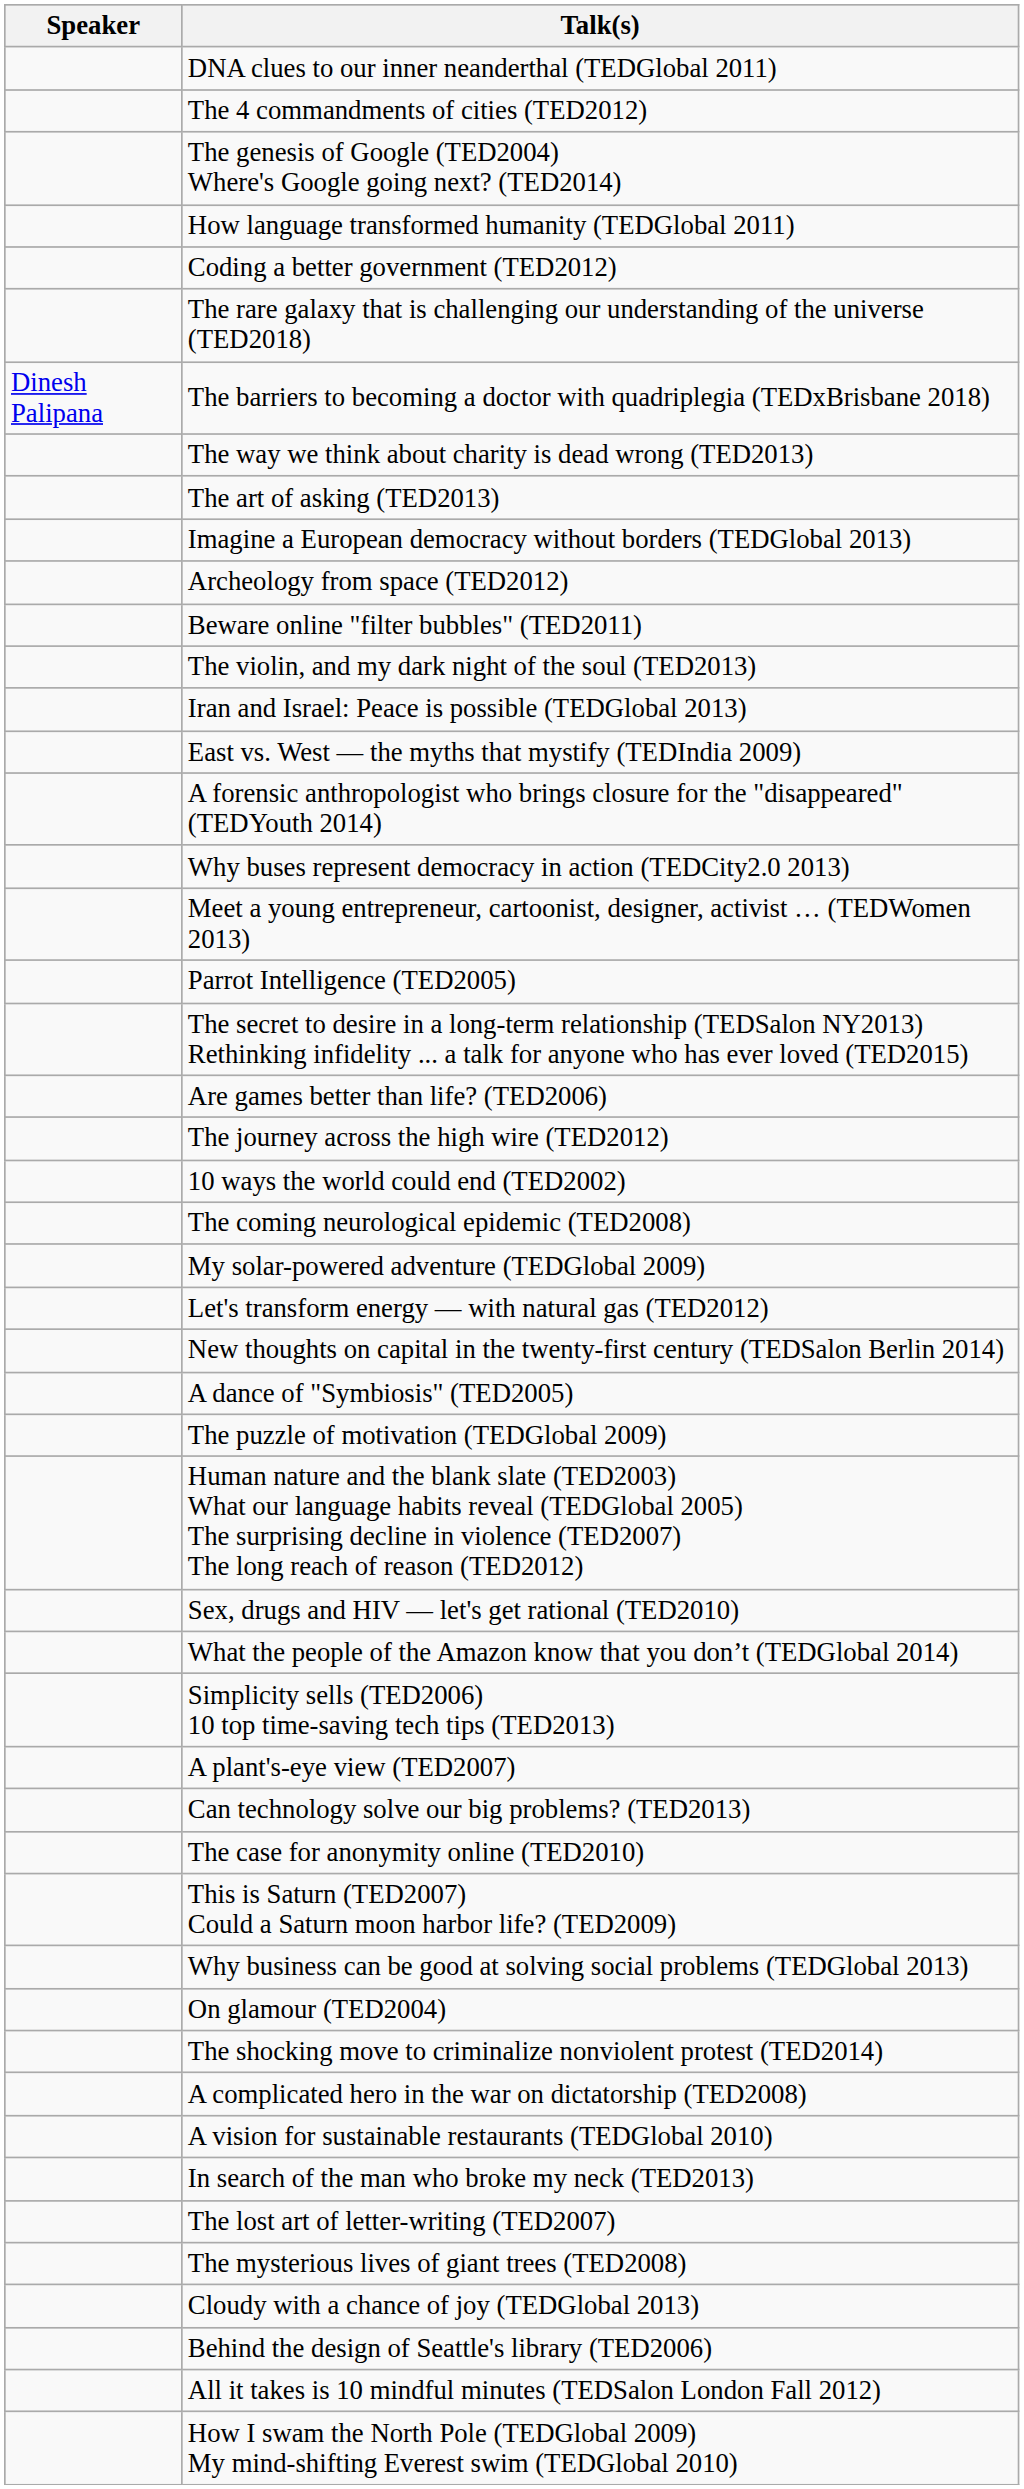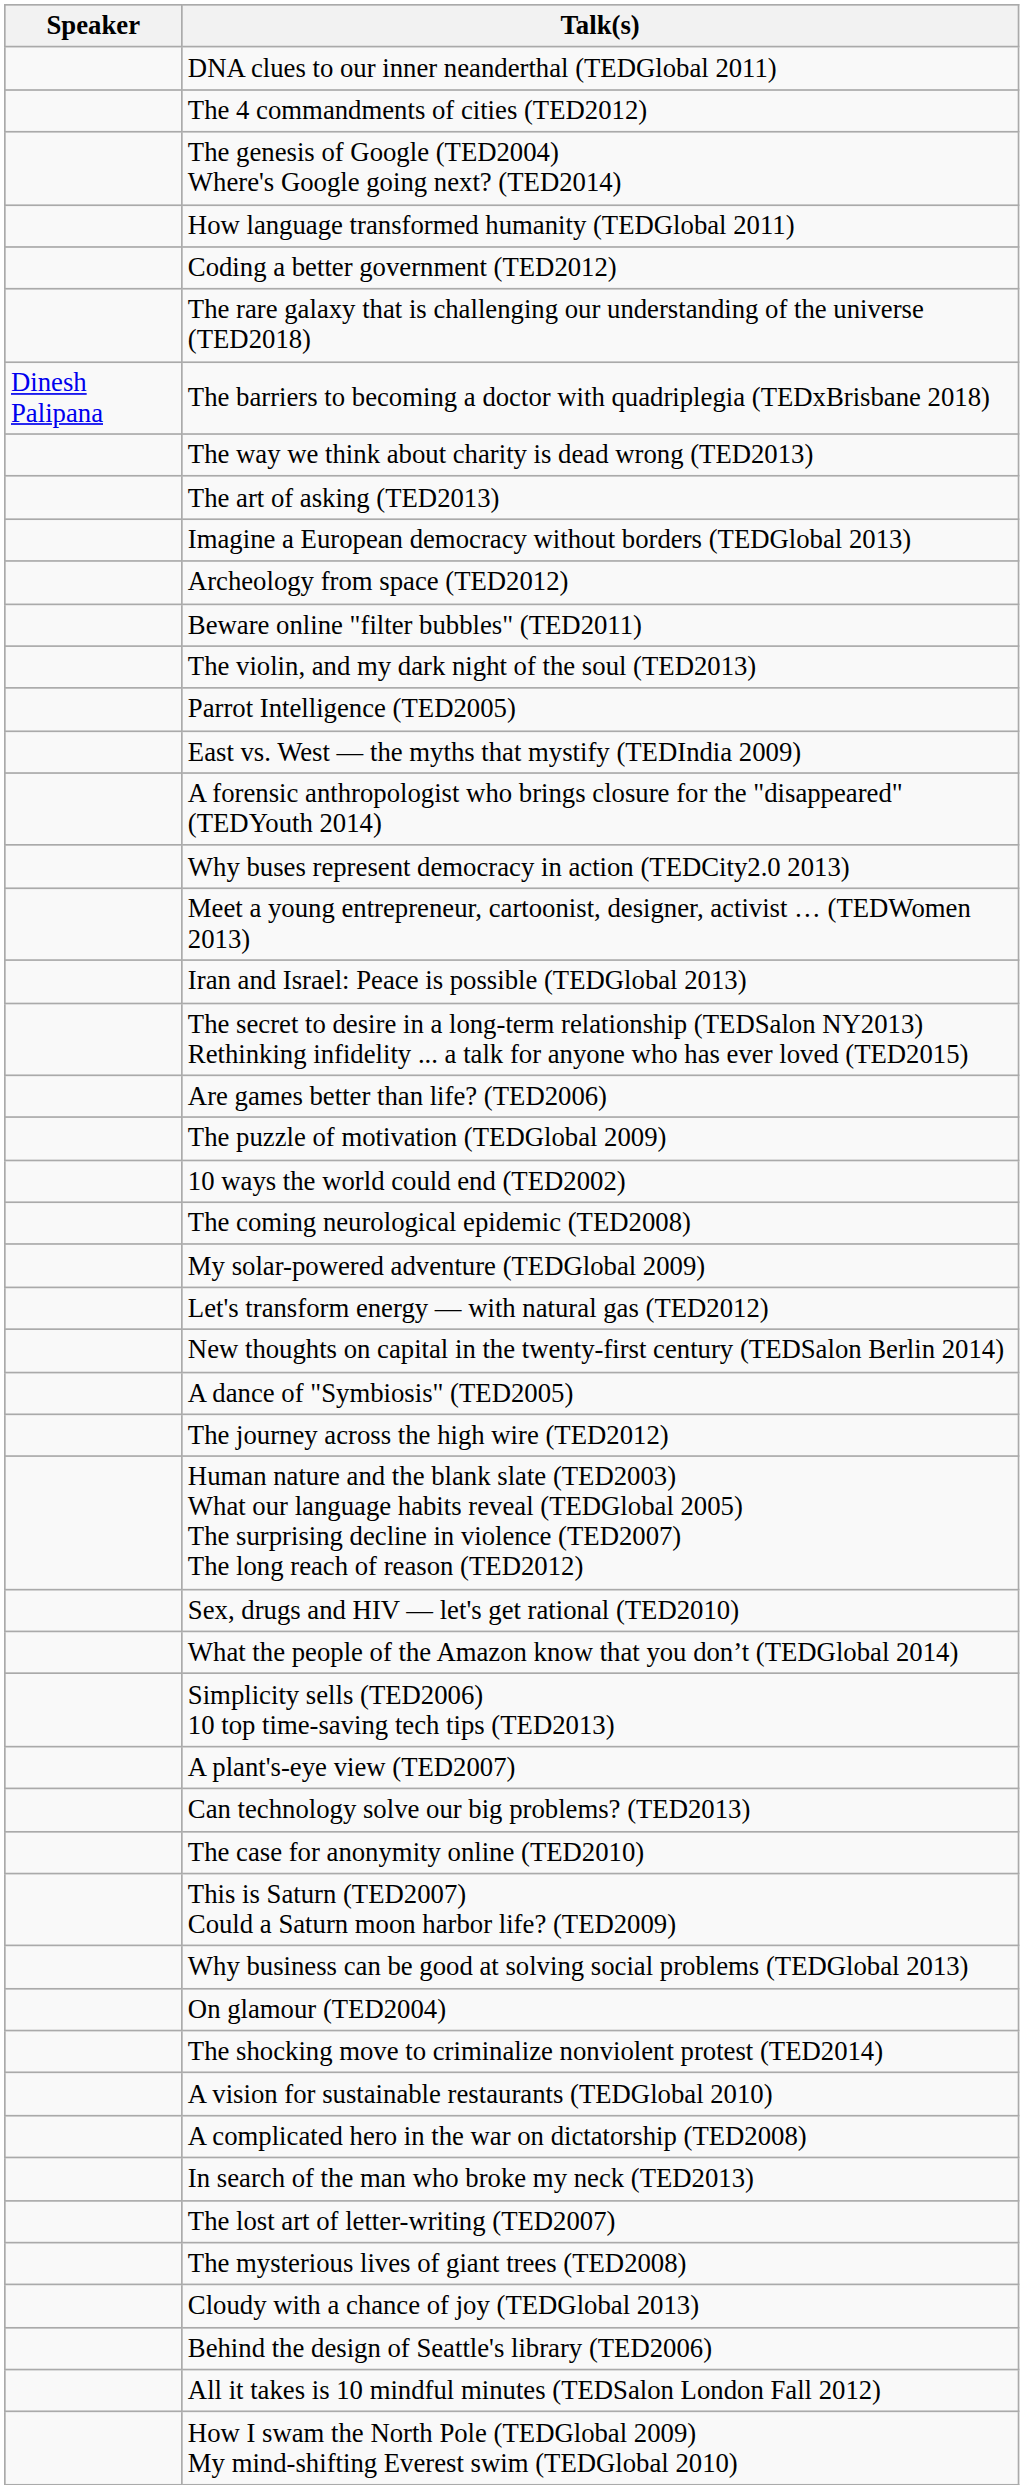 <table class='wikitable sortable'>
 <tr>
 <th>Speaker</th>
 <th>Talk(s)</th>
 </tr>
 <tr>
 <td></td>
 <td>DNA clues to our inner neanderthal (TEDGlobal 2011)</td>
 </tr>
 <tr>
 <td></td>
 <td>The 4 commandments of cities (TED2012)</td>
 </tr>
 <tr>
 <td></td>
 <td>The genesis of Google (TED2004)<br> Where's Google going next? (TED2014)</td>
 </tr>
 <tr>
 <td></td>
 <td>How language transformed humanity (TEDGlobal 2011)</td>
 </tr>
 <tr>
 <td></td>
 <td>Coding a better government (TED2012)</td>
 </tr>
 <tr>
 <td></td>
 <td>The rare galaxy that is challenging our understanding of the universe (TED2018)</td>
 </tr>
 <tr>
 <td><a href='#'>Dinesh Palipana</a></td>
 <td>The barriers to becoming a doctor with quadriplegia (TEDxBrisbane 2018)</td>
 </tr>
 <tr>
 <td></td>
 <td>The way we think about charity is dead wrong (TED2013)</td>
 </tr>
 <tr>
 <td></td>
 <td>The art of asking (TED2013)</td>
 </tr>
 <tr>
 <td></td>
 <td>Imagine a European democracy without borders (TEDGlobal 2013)</td>
 </tr>
 <tr>
 <td></td>
 <td>Archeology from space (TED2012)</td>
 </tr>
 <tr>
 <td></td>
 <td>Beware online "filter bubbles" (TED2011)</td>
 </tr>
 <tr>
 <td></td>
 <td>The violin, and my dark night of the soul (TED2013)</td>
 </tr>
 <tr>
 <td></td>
-<td>Iran and Israel: Peace is possible (TEDGlobal 2013)</td>
+<td>Parrot Intelligence (TED2005)</td>
 </tr>
 <tr>
 <td></td>
 <td>East vs. West — the myths that mystify (TEDIndia 2009)</td>
 </tr>
 <tr>
 <td></td>
 <td>A forensic anthropologist who brings closure for the "disappeared" (TEDYouth 2014)</td>
 </tr>
 <tr>
 <td></td>
 <td>Why buses represent democracy in action (TEDCity2.0 2013)</td>
 </tr>
 <tr>
 <td></td>
 <td>Meet a young entrepreneur, cartoonist, designer, activist … (TEDWomen 2013)</td>
 </tr>
 <tr>
 <td></td>
-<td>Parrot Intelligence (TED2005)</td>
+<td>Iran and Israel: Peace is possible (TEDGlobal 2013)</td>
 </tr>
 <tr>
 <td></td>
 <td>The secret to desire in a long-term relationship (TEDSalon NY2013)<br> Rethinking infidelity ... a talk for anyone who has ever loved (TED2015)</td>
 </tr>
 <tr>
 <td></td>
 <td>Are games better than life? (TED2006)</td>
 </tr>
 <tr>
 <td></td>
-<td>The journey across the high wire (TED2012)</td>
+<td>The puzzle of motivation (TEDGlobal 2009)</td>
 </tr>
 <tr>
 <td></td>
 <td>10 ways the world could end (TED2002)</td>
 </tr>
 <tr>
 <td></td>
 <td>The coming neurological epidemic (TED2008)</td>
 </tr>
 <tr>
 <td></td>
 <td>My solar-powered adventure (TEDGlobal 2009)</td>
 </tr>
 <tr>
 <td></td>
 <td>Let's transform energy — with natural gas (TED2012)</td>
 </tr>
 <tr>
 <td></td>
 <td>New thoughts on capital in the twenty-first century (TEDSalon Berlin 2014)</td>
 </tr>
 <tr>
 <td></td>
 <td>A dance of "Symbiosis" (TED2005)</td>
 </tr>
 <tr>
 <td></td>
-<td>The puzzle of motivation (TEDGlobal 2009)</td>
+<td>The journey across the high wire (TED2012)</td>
 </tr>
 <tr>
 <td></td>
 <td>Human nature and the blank slate (TED2003)<br> What our language habits reveal (TEDGlobal 2005)<br> The surprising decline in violence (TED2007)<br> The long reach of reason (TED2012)</td>
 </tr>
 <tr>
 <td></td>
 <td>Sex, drugs and HIV — let's get rational (TED2010)</td>
 </tr>
 <tr>
 <td></td>
 <td>What the people of the Amazon know that you don’t (TEDGlobal 2014)</td>
 </tr>
 <tr>
 <td></td>
 <td>Simplicity sells (TED2006)<br> 10 top time-saving tech tips (TED2013)</td>
 </tr>
 <tr>
 <td></td>
 <td>A plant's-eye view (TED2007)</td>
 </tr>
 <tr>
 <td></td>
 <td>Can technology solve our big problems? (TED2013)</td>
 </tr>
 <tr>
 <td></td>
 <td>The case for anonymity online (TED2010)</td>
 </tr>
 <tr>
 <td></td>
 <td>This is Saturn (TED2007)<br> Could a Saturn moon harbor life? (TED2009)</td>
 </tr>
 <tr>
 <td></td>
 <td>Why business can be good at solving social problems (TEDGlobal 2013)</td>
 </tr>
 <tr>
 <td></td>
 <td>On glamour (TED2004)</td>
 </tr>
 <tr>
 <td></td>
 <td>The shocking move to criminalize nonviolent protest (TED2014)</td>
 </tr>
 <tr>
 <td></td>
-<td>A complicated hero in the war on dictatorship (TED2008)</td>
+<td>A vision for sustainable restaurants (TEDGlobal 2010)</td>
 </tr>
 <tr>
 <td></td>
-<td>A vision for sustainable restaurants (TEDGlobal 2010)</td>
+<td>A complicated hero in the war on dictatorship (TED2008)</td>
 </tr>
 <tr>
 <td></td>
 <td>In search of the man who broke my neck (TED2013)</td>
 </tr>
 <tr>
 <td></td>
 <td>The lost art of letter-writing (TED2007)</td>
 </tr>
 <tr>
 <td></td>
 <td>The mysterious lives of giant trees (TED2008)</td>
 </tr>
 <tr>
 <td></td>
 <td>Cloudy with a chance of joy (TEDGlobal 2013)</td>
 </tr>
 <tr>
 <td></td>
 <td>Behind the design of Seattle's library (TED2006)</td>
 </tr>
 <tr>
 <td></td>
 <td>All it takes is 10 mindful minutes (TEDSalon London Fall 2012)</td>
 </tr>
 <tr>
 <td></td>
 <td>How I swam the North Pole (TEDGlobal 2009)<br> My mind-shifting Everest swim (TEDGlobal 2010)</td>
 </tr>
 </table>
